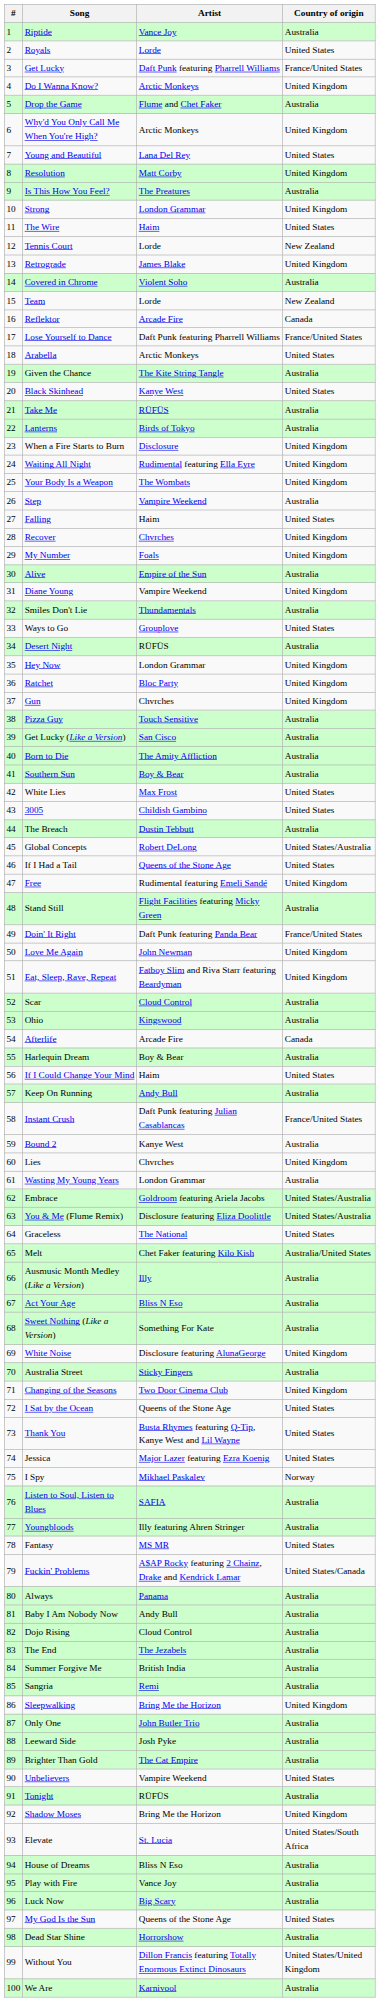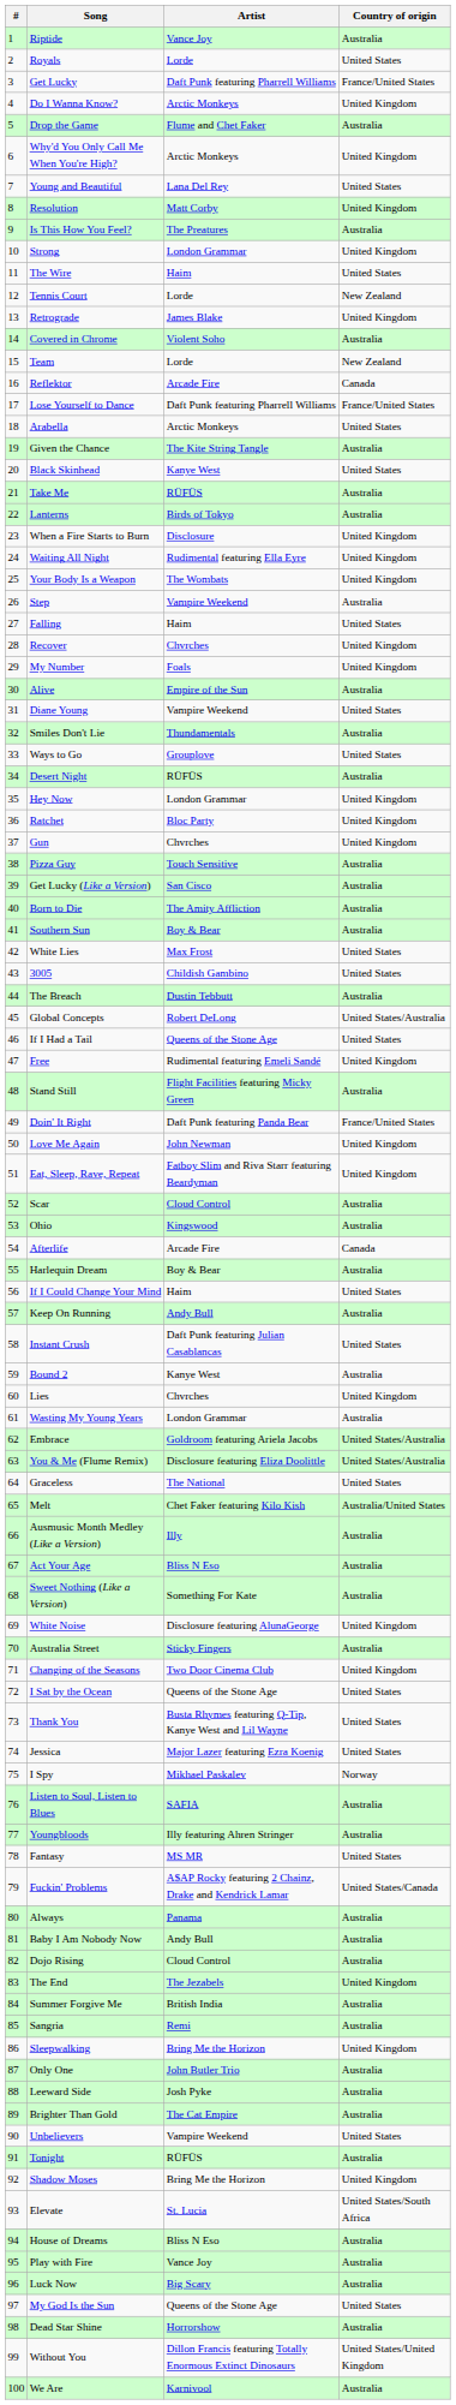 <table class="wikitable sortable" style="font-size:0.95em;line-height:1.5em;">
 <tr>
 <th>#</th>
 <th>Song</th>
 <th>Artist</th>
 <th>Country of origin</th>
 </tr>
 <tr style="background: #ccffcc">
 <td>1</td>
 <td><a href='#'>Riptide</a></td>
 <td><a href='#'>Vance Joy</a></td>
 <td>Australia</td>
 </tr>
 <tr>
 <td>2</td>
 <td><a href='#'>Royals</a></td>
 <td><a href='#'>Lorde</a></td>
 <td>United States</td>
 </tr>
 <tr>
 <td>3</td>
 <td><a href='#'>Get Lucky</a></td>
 <td><a href='#'>Daft Punk</a> featuring <a href='#'>Pharrell Williams</a></td>
 <td>France/United States</td>
 </tr>
 <tr>
 <td>4</td>
 <td><a href='#'>Do I Wanna Know?</a></td>
 <td><a href='#'>Arctic Monkeys</a></td>
 <td>United Kingdom</td>
 </tr>
 <tr style="background: #ccffcc">
 <td>5</td>
 <td><a href='#'>Drop the Game</a></td>
 <td><a href='#'>Flume</a> and <a href='#'>Chet Faker</a></td>
 <td>Australia</td>
 </tr>
 <tr>
 <td>6</td>
 <td><a href='#'>Why'd You Only Call Me When You're High?</a></td>
 <td>Arctic Monkeys</td>
 <td>United Kingdom</td>
 </tr>
 <tr>
 <td>7</td>
 <td><a href='#'>Young and Beautiful</a></td>
 <td><a href='#'>Lana Del Rey</a></td>
 <td>United States</td>
 </tr>
 <tr style="background: #ccffcc">
 <td>8</td>
 <td><a href='#'>Resolution</a></td>
 <td><a href='#'>Matt Corby</a></td>
 <td>United Kingdom</td>
 </tr>
 <tr style="background: #ccffcc">
 <td>9</td>
 <td><a href='#'>Is This How You Feel?</a></td>
 <td><a href='#'>The Preatures</a></td>
 <td>Australia</td>
 </tr>
 <tr>
 <td>10</td>
 <td><a href='#'>Strong</a></td>
 <td><a href='#'>London Grammar</a></td>
 <td>United Kingdom</td>
 </tr>
 <tr>
 <td>11</td>
 <td><a href='#'>The Wire</a></td>
 <td><a href='#'>Haim</a></td>
 <td>United States</td>
 </tr>
 <tr>
 <td>12</td>
 <td><a href='#'>Tennis Court</a></td>
 <td>Lorde</td>
 <td>New Zealand</td>
 </tr>
 <tr>
 <td>13</td>
 <td><a href='#'>Retrograde</a></td>
 <td><a href='#'>James Blake</a></td>
 <td>United Kingdom</td>
 </tr>
 <tr style="background: #ccffcc">
 <td>14</td>
 <td><a href='#'>Covered in Chrome</a></td>
 <td><a href='#'>Violent Soho</a></td>
 <td>Australia</td>
 </tr>
 <tr>
 <td>15</td>
 <td><a href='#'>Team</a></td>
 <td>Lorde</td>
 <td>New Zealand</td>
 </tr>
 <tr>
 <td>16</td>
 <td><a href='#'>Reflektor</a></td>
 <td><a href='#'>Arcade Fire</a></td>
 <td>Canada</td>
 </tr>
 <tr>
 <td>17</td>
 <td><a href='#'>Lose Yourself to Dance</a></td>
 <td>Daft Punk featuring Pharrell Williams</td>
 <td>France/United States</td>
 </tr>
 <tr>
 <td>18</td>
 <td><a href='#'>Arabella</a></td>
 <td>Arctic Monkeys</td>
 <td>United States</td>
 </tr>
 <tr style="background: #ccffcc">
 <td>19</td>
 <td>Given the Chance</td>
 <td><a href='#'>The Kite String Tangle</a></td>
 <td>Australia</td>
 </tr>
 <tr>
 <td>20</td>
 <td><a href='#'>Black Skinhead</a></td>
 <td><a href='#'>Kanye West</a></td>
 <td>United States</td>
 </tr>
 <tr style="background: #ccffcc">
 <td>21</td>
 <td><a href='#'>Take Me</a></td>
 <td><a href='#'>RÜFÜS</a></td>
 <td>Australia</td>
 </tr>
 <tr style="background: #ccffcc">
 <td>22</td>
 <td><a href='#'>Lanterns</a></td>
 <td><a href='#'>Birds of Tokyo</a></td>
 <td>Australia</td>
 </tr>
 <tr>
 <td>23</td>
 <td>When a Fire Starts to Burn</td>
 <td><a href='#'>Disclosure</a></td>
 <td>United Kingdom</td>
 </tr>
 <tr>
 <td>24</td>
 <td><a href='#'>Waiting All Night</a></td>
 <td><a href='#'>Rudimental</a> featuring <a href='#'>Ella Eyre</a></td>
 <td>United Kingdom</td>
 </tr>
 <tr>
 <td>25</td>
 <td><a href='#'>Your Body Is a Weapon</a></td>
 <td><a href='#'>The Wombats</a></td>
 <td>United Kingdom</td>
 </tr>
 <tr>
 <td>26</td>
 <td><a href='#'>Step</a></td>
 <td><a href='#'>Vampire Weekend</a></td>
 <td>Australia</td>
 </tr>
 <tr>
 <td>27</td>
 <td><a href='#'>Falling</a></td>
 <td>Haim</td>
 <td>United States</td>
 </tr>
 <tr>
 <td>28</td>
 <td><a href='#'>Recover</a></td>
 <td><a href='#'>Chvrches</a></td>
 <td>United Kingdom</td>
 </tr>
 <tr>
 <td>29</td>
 <td><a href='#'>My Number</a></td>
 <td><a href='#'>Foals</a></td>
 <td>United Kingdom</td>
 </tr>
 <tr style="background: #ccffcc">
 <td>30</td>
 <td><a href='#'>Alive</a></td>
 <td><a href='#'>Empire of the Sun</a></td>
 <td>Australia</td>
 </tr>
 <tr>
 <td>31</td>
 <td><a href='#'>Diane Young</a></td>
 <td>Vampire Weekend</td>
-<td>United Kingdom</td>
+<td>United States</td>
 </tr>
 <tr style="background: #ccffcc">
 <td>32</td>
 <td>Smiles Don't Lie</td>
 <td><a href='#'>Thundamentals</a></td>
 <td>Australia</td>
 </tr>
 <tr>
 <td>33</td>
 <td>Ways to Go</td>
 <td><a href='#'>Grouplove</a></td>
 <td>United States</td>
 </tr>
 <tr style="background: #ccffcc">
 <td>34</td>
 <td><a href='#'>Desert Night</a></td>
 <td>RÜFÜS</td>
 <td>Australia</td>
 </tr>
 <tr>
 <td>35</td>
 <td><a href='#'>Hey Now</a></td>
 <td>London Grammar</td>
 <td>United Kingdom</td>
 </tr>
 <tr>
 <td>36</td>
 <td><a href='#'>Ratchet</a></td>
 <td><a href='#'>Bloc Party</a></td>
 <td>United Kingdom</td>
 </tr>
 <tr>
 <td>37</td>
 <td><a href='#'>Gun</a></td>
 <td>Chvrches</td>
 <td>United Kingdom</td>
 </tr>
 <tr style="background: #ccffcc">
 <td>38</td>
 <td><a href='#'>Pizza Guy</a></td>
 <td><a href='#'>Touch Sensitive</a></td>
 <td>Australia</td>
 </tr>
 <tr style="background: #ccffcc">
 <td>39</td>
 <td>Get Lucky (<em><a href='#'>Like a Version</a></em>)</td>
 <td><a href='#'>San Cisco</a></td>
 <td>Australia</td>
 </tr>
 <tr style="background: #ccffcc">
 <td>40</td>
 <td><a href='#'>Born to Die</a></td>
 <td><a href='#'>The Amity Affliction</a></td>
 <td>Australia</td>
 </tr>
 <tr style="background: #ccffcc">
 <td>41</td>
 <td><a href='#'>Southern Sun</a></td>
 <td><a href='#'>Boy & Bear</a></td>
 <td>Australia</td>
 </tr>
 <tr>
 <td>42</td>
 <td>White Lies</td>
 <td><a href='#'>Max Frost</a></td>
 <td>United States</td>
 </tr>
 <tr>
 <td>43</td>
 <td><a href='#'>3005</a></td>
 <td><a href='#'>Childish Gambino</a></td>
 <td>United States</td>
 </tr>
 <tr style="background: #ccffcc">
 <td>44</td>
 <td>The Breach</td>
 <td><a href='#'>Dustin Tebbutt</a></td>
 <td>Australia</td>
 </tr>
 <tr>
 <td>45</td>
 <td>Global Concepts</td>
 <td><a href='#'>Robert DeLong</a></td>
 <td>United States/Australia</td>
 </tr>
 <tr>
 <td>46</td>
 <td>If I Had a Tail</td>
 <td><a href='#'>Queens of the Stone Age</a></td>
 <td>United States</td>
 </tr>
 <tr>
 <td>47</td>
 <td><a href='#'>Free</a></td>
 <td>Rudimental featuring <a href='#'>Emeli Sandé</a></td>
 <td>United Kingdom</td>
 </tr>
 <tr style="background: #ccffcc">
 <td>48</td>
 <td>Stand Still</td>
 <td><a href='#'>Flight Facilities</a> featuring <a href='#'>Micky Green</a></td>
 <td>Australia</td>
 </tr>
 <tr>
 <td>49</td>
 <td><a href='#'>Doin' It Right</a></td>
 <td>Daft Punk featuring <a href='#'>Panda Bear</a></td>
 <td>France/United States</td>
 </tr>
 <tr>
 <td>50</td>
 <td><a href='#'>Love Me Again</a></td>
 <td><a href='#'>John Newman</a></td>
 <td>United Kingdom</td>
 </tr>
 <tr>
 <td>51</td>
 <td><a href='#'>Eat, Sleep, Rave, Repeat</a></td>
 <td><a href='#'>Fatboy Slim</a> and Riva Starr featuring <a href='#'>Beardyman</a></td>
 <td>United Kingdom</td>
 </tr>
 <tr style="background: #ccffcc">
 <td>52</td>
 <td>Scar</td>
 <td><a href='#'>Cloud Control</a></td>
 <td>Australia</td>
 </tr>
 <tr style="background: #ccffcc">
 <td>53</td>
 <td>Ohio</td>
 <td><a href='#'>Kingswood</a></td>
 <td>Australia</td>
 </tr>
 <tr>
 <td>54</td>
 <td><a href='#'>Afterlife</a></td>
 <td>Arcade Fire</td>
 <td>Canada</td>
 </tr>
 <tr style="background: #ccffcc">
 <td>55</td>
 <td>Harlequin Dream</td>
 <td>Boy & Bear</td>
 <td>Australia</td>
 </tr>
 <tr>
 <td>56</td>
 <td><a href='#'>If I Could Change Your Mind</a></td>
 <td>Haim</td>
 <td>United States</td>
 </tr>
 <tr style="background: #ccffcc">
 <td>57</td>
 <td>Keep On Running</td>
 <td><a href='#'>Andy Bull</a></td>
 <td>Australia</td>
 </tr>
 <tr>
 <td>58</td>
 <td><a href='#'>Instant Crush</a></td>
 <td>Daft Punk featuring <a href='#'>Julian Casablancas</a></td>
-<td>France/United States</td>
+<td>United States</td>
 </tr>
 <tr>
 <td>59</td>
 <td><a href='#'>Bound 2</a></td>
 <td>Kanye West</td>
 <td>Australia</td>
 </tr>
 <tr>
 <td>60</td>
 <td>Lies</td>
 <td>Chvrches</td>
 <td>United Kingdom</td>
 </tr>
 <tr>
 <td>61</td>
 <td><a href='#'>Wasting My Young Years</a></td>
 <td>London Grammar</td>
 <td>Australia</td>
 </tr>
 <tr style="background: #ccffcc">
 <td>62</td>
 <td>Embrace</td>
 <td><a href='#'>Goldroom</a> featuring Ariela Jacobs</td>
 <td>United States/Australia</td>
 </tr>
 <tr style="background: #ccffcc">
 <td>63</td>
 <td><a href='#'>You & Me</a> (Flume Remix)</td>
 <td>Disclosure featuring <a href='#'>Eliza Doolittle</a></td>
 <td>United States/Australia</td>
 </tr>
 <tr>
 <td>64</td>
 <td>Graceless</td>
 <td><a href='#'>The National</a></td>
 <td>United States</td>
 </tr>
 <tr style="background: #ccffcc">
 <td>65</td>
 <td>Melt</td>
 <td>Chet Faker featuring <a href='#'>Kilo Kish</a></td>
 <td>Australia/United States</td>
 </tr>
 <tr style="background: #ccffcc">
 <td>66</td>
 <td>Ausmusic Month Medley (<em>Like a Version</em>)</td>
 <td><a href='#'>Illy</a></td>
 <td>Australia</td>
 </tr>
 <tr style="background: #ccffcc">
 <td>67</td>
 <td><a href='#'>Act Your Age</a></td>
 <td><a href='#'>Bliss N Eso</a></td>
 <td>Australia</td>
 </tr>
 <tr style="background: #ccffcc">
 <td>68</td>
 <td><a href='#'>Sweet Nothing</a> (<em>Like a Version</em>)</td>
 <td>Something For Kate</td>
 <td>Australia</td>
 </tr>
 <tr>
 <td>69</td>
 <td><a href='#'>White Noise</a></td>
 <td>Disclosure featuring <a href='#'>AlunaGeorge</a></td>
 <td>United Kingdom</td>
 </tr>
 <tr style="background: #ccffcc">
 <td>70</td>
 <td>Australia Street</td>
 <td><a href='#'>Sticky Fingers</a></td>
 <td>Australia</td>
 </tr>
 <tr>
 <td>71</td>
 <td><a href='#'>Changing of the Seasons</a></td>
 <td><a href='#'>Two Door Cinema Club</a></td>
 <td>United Kingdom</td>
 </tr>
 <tr>
 <td>72</td>
 <td><a href='#'>I Sat by the Ocean</a></td>
 <td>Queens of the Stone Age</td>
 <td>United States</td>
 </tr>
 <tr>
 <td>73</td>
 <td><a href='#'>Thank You</a></td>
 <td><a href='#'>Busta Rhymes</a> featuring <a href='#'>Q-Tip</a>, Kanye West and <a href='#'>Lil Wayne</a></td>
 <td>United States</td>
 </tr>
 <tr>
 <td>74</td>
 <td>Jessica</td>
 <td><a href='#'>Major Lazer</a> featuring <a href='#'>Ezra Koenig</a></td>
 <td>United States</td>
 </tr>
 <tr>
 <td>75</td>
 <td>I Spy</td>
 <td><a href='#'>Mikhael Paskalev</a></td>
 <td>Norway</td>
 </tr>
 <tr style="background: #ccffcc">
 <td>76</td>
 <td><a href='#'>Listen to Soul, Listen to Blues</a></td>
 <td><a href='#'>SAFIA</a></td>
 <td>Australia</td>
 </tr>
 <tr style="background: #ccffcc">
 <td>77</td>
 <td><a href='#'>Youngbloods</a></td>
 <td>Illy featuring Ahren Stringer</td>
 <td>Australia</td>
 </tr>
 <tr>
 <td>78</td>
 <td>Fantasy</td>
 <td><a href='#'>MS MR</a></td>
 <td>United States</td>
 </tr>
 <tr>
 <td>79</td>
 <td><a href='#'>Fuckin' Problems</a></td>
 <td><a href='#'>A$AP Rocky</a> featuring <a href='#'>2 Chainz</a>, <a href='#'>Drake</a> and <a href='#'>Kendrick Lamar</a></td>
 <td>United States/Canada</td>
 </tr>
 <tr style="background: #ccffcc">
 <td>80</td>
 <td>Always</td>
 <td><a href='#'>Panama</a></td>
 <td>Australia</td>
 </tr>
 <tr style="background: #ccffcc">
 <td>81</td>
 <td>Baby I Am Nobody Now</td>
 <td>Andy Bull</td>
 <td>Australia</td>
 </tr>
 <tr style="background: #ccffcc">
 <td>82</td>
 <td>Dojo Rising</td>
 <td>Cloud Control</td>
 <td>Australia</td>
 </tr>
 <tr style="background: #ccffcc">
 <td>83</td>
 <td>The End</td>
 <td><a href='#'>The Jezabels</a></td>
-<td>Australia</td>
+<td>United Kingdom</td>
 </tr>
 <tr style="background: #ccffcc">
 <td>84</td>
 <td>Summer Forgive Me</td>
 <td>British India</td>
 <td>Australia</td>
 </tr>
 <tr style="background: #ccffcc">
 <td>85</td>
 <td>Sangria</td>
 <td><a href='#'>Remi</a></td>
 <td>Australia</td>
 </tr>
 <tr>
 <td>86</td>
 <td><a href='#'>Sleepwalking</a></td>
 <td><a href='#'>Bring Me the Horizon</a></td>
 <td>United Kingdom</td>
 </tr>
 <tr style="background: #ccffcc">
 <td>87</td>
 <td>Only One</td>
 <td><a href='#'>John Butler Trio</a></td>
 <td>Australia</td>
 </tr>
 <tr style="background: #ccffcc">
 <td>88</td>
 <td>Leeward Side</td>
 <td>Josh Pyke</td>
 <td>Australia</td>
 </tr>
 <tr style="background: #ccffcc">
 <td>89</td>
 <td>Brighter Than Gold</td>
 <td><a href='#'>The Cat Empire</a></td>
 <td>Australia</td>
 </tr>
 <tr>
 <td>90</td>
 <td><a href='#'>Unbelievers</a></td>
 <td>Vampire Weekend</td>
 <td>United States</td>
 </tr>
 <tr style="background: #ccffcc">
 <td>91</td>
 <td><a href='#'>Tonight</a></td>
 <td>RÜFÜS</td>
 <td>Australia</td>
 </tr>
 <tr>
 <td>92</td>
 <td><a href='#'>Shadow Moses</a></td>
 <td>Bring Me the Horizon</td>
 <td>United Kingdom</td>
 </tr>
 <tr>
 <td>93</td>
 <td>Elevate</td>
 <td><a href='#'>St. Lucia</a></td>
 <td>United States/South Africa</td>
 </tr>
 <tr style="background: #ccffcc">
 <td>94</td>
 <td>House of Dreams</td>
 <td>Bliss N Eso</td>
 <td>Australia</td>
 </tr>
 <tr style="background: #ccffcc">
 <td>95</td>
 <td>Play with Fire</td>
 <td>Vance Joy</td>
 <td>Australia</td>
 </tr>
 <tr style="background: #ccffcc">
 <td>96</td>
 <td>Luck Now</td>
 <td><a href='#'>Big Scary</a></td>
 <td>Australia</td>
 </tr>
 <tr>
 <td>97</td>
 <td><a href='#'>My God Is the Sun</a></td>
 <td>Queens of the Stone Age</td>
 <td>United States</td>
 </tr>
 <tr style="background: #ccffcc">
 <td>98</td>
 <td>Dead Star Shine</td>
 <td><a href='#'>Horrorshow</a></td>
 <td>Australia</td>
 </tr>
 <tr>
 <td>99</td>
 <td>Without You</td>
 <td><a href='#'>Dillon Francis</a> featuring <a href='#'>Totally Enormous Extinct Dinosaurs</a></td>
 <td>United States/United Kingdom</td>
 </tr>
 <tr style="background: #ccffcc">
 <td>100</td>
 <td>We Are</td>
 <td><a href='#'>Karnivool</a></td>
 <td>Australia</td>
 </tr>
 </table>
